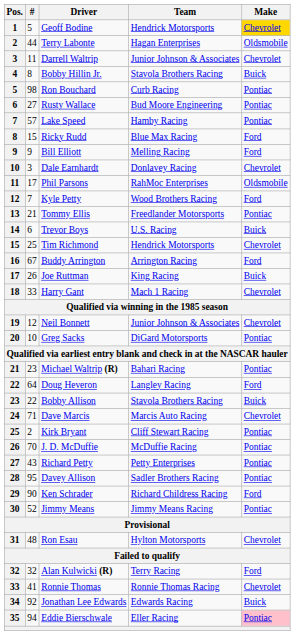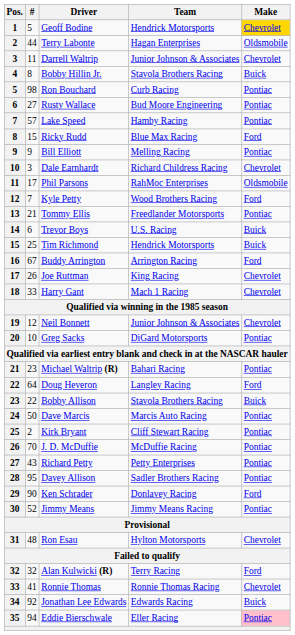 <table class="wikitable" style="font-size:95%">
 <tr>
 <th>Pos.</th>
 <th>#</th>
 <th>Driver</th>
 <th>Team</th>
 <th>Make</th>
 </tr>
 <tr>
 <th>1</th>
 <td>5</td>
 <td><a href='#'>Geoff Bodine</a></td>
 <td><a href='#'>Hendrick Motorsports</a></td>
 <td style="background: gold;"><a href='#'>Chevrolet</a></td>
 </tr>
 <tr>
 <th>2</th>
 <td>44</td>
 <td><a href='#'>Terry Labonte</a></td>
 <td><a href='#'>Hagan Enterprises</a></td>
 <td><a href='#'>Oldsmobile</a></td>
 </tr>
 <tr>
 <th>3</th>
 <td>11</td>
 <td><a href='#'>Darrell Waltrip</a></td>
 <td><a href='#'>Junior Johnson & Associates</a></td>
 <td><a href='#'>Chevrolet</a></td>
 </tr>
 <tr>
 <th>4</th>
 <td>8</td>
 <td><a href='#'>Bobby Hillin Jr.</a></td>
 <td><a href='#'>Stavola Brothers Racing</a></td>
 <td><a href='#'>Buick</a></td>
 </tr>
 <tr>
 <th>5</th>
 <td>98</td>
 <td><a href='#'>Ron Bouchard</a></td>
 <td><a href='#'>Curb Racing</a></td>
 <td><a href='#'>Pontiac</a></td>
 </tr>
 <tr>
 <th>6</th>
 <td>27</td>
 <td><a href='#'>Rusty Wallace</a></td>
 <td><a href='#'>Bud Moore Engineering</a></td>
 <td><a href='#'>Pontiac</a></td>
 </tr>
 <tr>
 <th>7</th>
 <td>57</td>
 <td><a href='#'>Lake Speed</a></td>
 <td><a href='#'>Hamby Racing</a></td>
 <td><a href='#'>Pontiac</a></td>
 </tr>
 <tr>
 <th>8</th>
 <td>15</td>
 <td><a href='#'>Ricky Rudd</a></td>
 <td><a href='#'>Blue Max Racing</a></td>
 <td><a href='#'>Ford</a></td>
 </tr>
 <tr>
 <th>9</th>
 <td>9</td>
 <td><a href='#'>Bill Elliott</a></td>
 <td><a href='#'>Melling Racing</a></td>
-<td><a href='#'>Ford</a></td>
+<td><a href='#'>Pontiac</a></td>
 </tr>
 <tr>
 <th>10</th>
 <td>3</td>
 <td><a href='#'>Dale Earnhardt</a></td>
-<td><a href='#'>Donlavey Racing</a></td>
+<td><a href='#'>Richard Childress Racing</a></td>
 <td><a href='#'>Chevrolet</a></td>
 </tr>
 <tr>
 <th>11</th>
 <td>17</td>
 <td><a href='#'>Phil Parsons</a></td>
 <td><a href='#'>RahMoc Enterprises</a></td>
 <td><a href='#'>Oldsmobile</a></td>
 </tr>
 <tr>
 <th>12</th>
 <td>7</td>
 <td><a href='#'>Kyle Petty</a></td>
 <td><a href='#'>Wood Brothers Racing</a></td>
 <td><a href='#'>Ford</a></td>
 </tr>
 <tr>
 <th>13</th>
 <td>21</td>
 <td><a href='#'>Tommy Ellis</a></td>
 <td><a href='#'>Freedlander Motorsports</a></td>
 <td><a href='#'>Pontiac</a></td>
 </tr>
 <tr>
 <th>14</th>
 <td>6</td>
 <td><a href='#'>Trevor Boys</a></td>
 <td><a href='#'>U.S. Racing</a></td>
 <td><a href='#'>Buick</a></td>
 </tr>
 <tr>
 <th>15</th>
 <td>25</td>
 <td><a href='#'>Tim Richmond</a></td>
 <td><a href='#'>Hendrick Motorsports</a></td>
-<td><a href='#'>Chevrolet</a></td>
+<td><a href='#'>Buick</a></td>
 </tr>
 <tr>
 <th>16</th>
 <td>67</td>
 <td><a href='#'>Buddy Arrington</a></td>
 <td><a href='#'>Arrington Racing</a></td>
 <td><a href='#'>Ford</a></td>
 </tr>
 <tr>
 <th>17</th>
 <td>26</td>
 <td><a href='#'>Joe Ruttman</a></td>
 <td><a href='#'>King Racing</a></td>
-<td><a href='#'>Buick</a></td>
+<td><a href='#'>Chevrolet</a></td>
 </tr>
 <tr>
 <th>18</th>
 <td>33</td>
 <td><a href='#'>Harry Gant</a></td>
 <td><a href='#'>Mach 1 Racing</a></td>
 <td><a href='#'>Chevrolet</a></td>
 </tr>
 <tr>
 <th colspan="5">Qualified via winning in the 1985 season</th>
 </tr>
 <tr>
 <th>19</th>
 <td>12</td>
 <td><a href='#'>Neil Bonnett</a></td>
 <td><a href='#'>Junior Johnson & Associates</a></td>
 <td><a href='#'>Chevrolet</a></td>
 </tr>
 <tr>
 <th>20</th>
 <td>10</td>
 <td><a href='#'>Greg Sacks</a></td>
 <td><a href='#'>DiGard Motorsports</a></td>
 <td><a href='#'>Pontiac</a></td>
 </tr>
 <tr>
 <th colspan="5">Qualified via earliest entry blank and check in at the NASCAR hauler</th>
 </tr>
 <tr>
 <th>21</th>
 <td>23</td>
 <td><a href='#'>Michael Waltrip</a> <strong>(R)</strong></td>
 <td><a href='#'>Bahari Racing</a></td>
 <td><a href='#'>Pontiac</a></td>
 </tr>
 <tr>
 <th>22</th>
 <td>64</td>
 <td><a href='#'>Doug Heveron</a></td>
 <td><a href='#'>Langley Racing</a></td>
 <td><a href='#'>Ford</a></td>
 </tr>
 <tr>
 <th>23</th>
 <td>22</td>
 <td><a href='#'>Bobby Allison</a></td>
 <td><a href='#'>Stavola Brothers Racing</a></td>
 <td><a href='#'>Buick</a></td>
 </tr>
 <tr>
 <th>24</th>
-<td>71</td>
+<td>50</td>
 <td><a href='#'>Dave Marcis</a></td>
 <td><a href='#'>Marcis Auto Racing</a></td>
-<td><a href='#'>Chevrolet</a></td>
+<td><a href='#'>Pontiac</a></td>
 </tr>
 <tr>
 <th>25</th>
 <td>2</td>
 <td><a href='#'>Kirk Bryant</a></td>
 <td><a href='#'>Cliff Stewart Racing</a></td>
 <td><a href='#'>Pontiac</a></td>
 </tr>
 <tr>
 <th>26</th>
 <td>70</td>
 <td><a href='#'>J. D. McDuffie</a></td>
 <td><a href='#'>McDuffie Racing</a></td>
 <td><a href='#'>Pontiac</a></td>
 </tr>
 <tr>
 <th>27</th>
 <td>43</td>
 <td><a href='#'>Richard Petty</a></td>
 <td><a href='#'>Petty Enterprises</a></td>
 <td><a href='#'>Pontiac</a></td>
 </tr>
 <tr>
 <th>28</th>
 <td>95</td>
 <td><a href='#'>Davey Allison</a></td>
 <td><a href='#'>Sadler Brothers Racing</a></td>
 <td><a href='#'>Pontiac</a></td>
 </tr>
 <tr>
 <th>29</th>
 <td>90</td>
 <td><a href='#'>Ken Schrader</a></td>
-<td><a href='#'>Richard Childress Racing</a></td>
+<td><a href='#'>Donlavey Racing</a></td>
 <td><a href='#'>Ford</a></td>
 </tr>
 <tr>
 <th>30</th>
 <td>52</td>
 <td><a href='#'>Jimmy Means</a></td>
 <td><a href='#'>Jimmy Means Racing</a></td>
 <td><a href='#'>Pontiac</a></td>
 </tr>
 <tr>
 <th colspan="5">Provisional</th>
 </tr>
 <tr>
 <th>31</th>
 <td>48</td>
 <td><a href='#'>Ron Esau</a></td>
 <td><a href='#'>Hylton Motorsports</a></td>
 <td><a href='#'>Chevrolet</a></td>
 </tr>
 <tr>
 <th colspan="5">Failed to qualify</th>
 </tr>
 <tr>
 <th>32</th>
 <td>32</td>
 <td><a href='#'>Alan Kulwicki</a> <strong>(R)</strong></td>
 <td><a href='#'>Terry Racing</a></td>
 <td><a href='#'>Ford</a></td>
 </tr>
 <tr>
 <th>33</th>
 <td>41</td>
 <td><a href='#'>Ronnie Thomas</a></td>
 <td><a href='#'>Ronnie Thomas Racing</a></td>
 <td><a href='#'>Chevrolet</a></td>
 </tr>
 <tr>
 <th>34</th>
 <td>92</td>
 <td><a href='#'>Jonathan Lee Edwards</a></td>
 <td><a href='#'>Edwards Racing</a></td>
 <td><a href='#'>Buick</a></td>
 </tr>
 <tr>
 <th>35</th>
 <td>94</td>
 <td><a href='#'>Eddie Bierschwale</a></td>
 <td><a href='#'>Eller Racing</a></td>
 <td style="background: pink;"><a href='#'>Pontiac</a></td>
 </tr>
 <tr>
 <th colspan="5"></th>
 </tr>
 </table>
